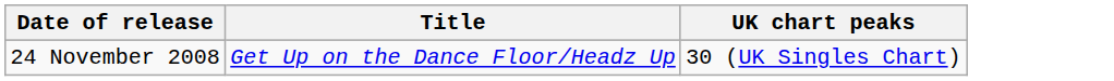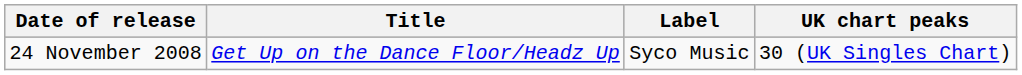 <table class="wikitable">
 <tr>
 <th align="left"><strong>Date of release</strong></th>
 <th align="left"><strong>Title</strong></th>
+<th align="left"><strong>Label</strong></th>
 <th align="left"><strong>UK chart peaks</strong></th>
 </tr>
 <tr>
 <td>24 November 2008</td>
 <td><em><a href='#'>Get Up on the Dance Floor/Headz Up</a></em></td>
+<td>Syco Music</td>
 <td>30 (<a href='#'>UK Singles Chart</a>)</td>
 </tr>
 </table>
